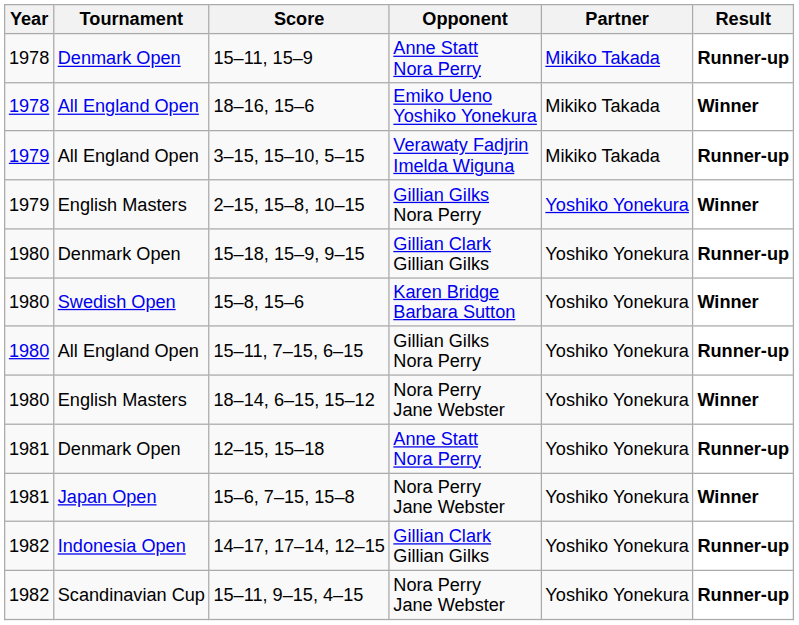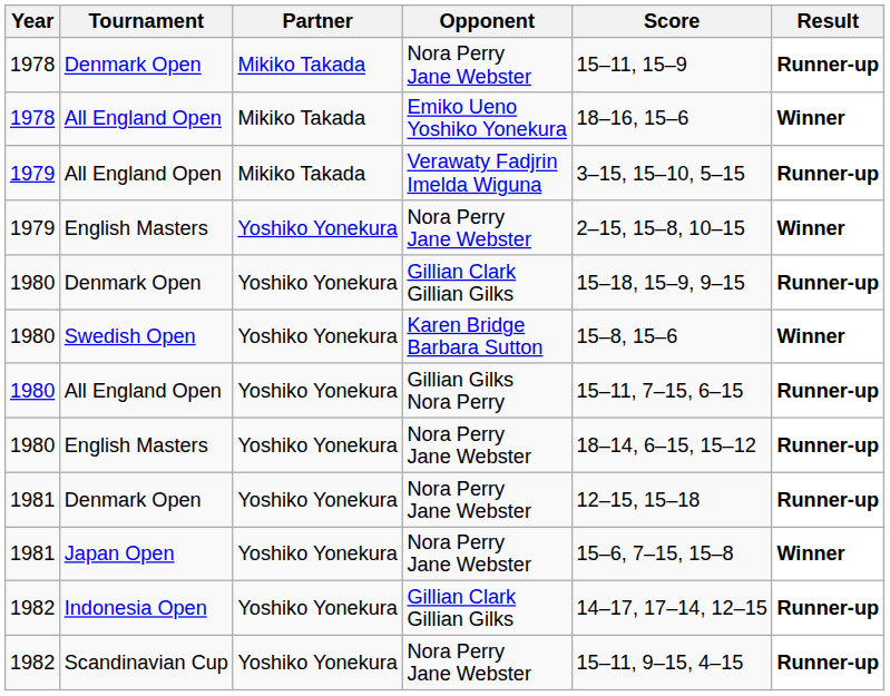 <table class="sortable wikitable" style="font-size: 90%;">
 <tr>
 <th>Year</th>
 <th>Tournament</th>
+<th>Partner</th>
+<th>Opponent</th>
 <th>Score</th>
-<th>Opponent</th>
-<th>Partner</th>
 <th>Result</th>
 </tr>
 <tr>
 <td align="center">1978</td>
 <td align="left"><a href='#'>Denmark Open</a></td>
+<td align="left"> <a href='#'>Mikiko Takada</a></td>
+<td align="left"> Nora Perry<br> <a href='#'>Jane Webster</a></td>
 <td align="left">15–11, 15–9</td>
-<td align="left"> <a href='#'>Anne Statt</a><br> <a href='#'>Nora Perry</a></td>
-<td align="left"> <a href='#'>Mikiko Takada</a></td>
 <td style="text-align:left; background:white"> <strong>Runner-up</strong></td>
 </tr>
 <tr>
 <td align="center"><a href='#'>1978</a></td>
 <td align="left"><a href='#'>All England Open</a></td>
+<td align="left"> Mikiko Takada</td>
+<td align="left"> <a href='#'>Emiko Ueno</a><br> <a href='#'>Yoshiko Yonekura</a></td>
 <td align="left">18–16, 15–6</td>
-<td align="left"> <a href='#'>Emiko Ueno</a><br> <a href='#'>Yoshiko Yonekura</a></td>
-<td align="left"> Mikiko Takada</td>
 <td style="text-align:left; background:white"> <strong>Winner</strong></td>
 </tr>
 <tr>
 <td align="center"><a href='#'>1979</a></td>
 <td align="left">All England Open</td>
+<td align="left"> Mikiko Takada</td>
+<td align="left"> <a href='#'>Verawaty Fadjrin</a><br> <a href='#'>Imelda Wiguna</a></td>
 <td align="left">3–15, 15–10, 5–15</td>
-<td align="left"> <a href='#'>Verawaty Fadjrin</a><br> <a href='#'>Imelda Wiguna</a></td>
-<td align="left"> Mikiko Takada</td>
 <td style="text-align:left; background:white"> <strong>Runner-up</strong></td>
 </tr>
 <tr>
 <td align="center">1979</td>
 <td align="left">English Masters</td>
+<td align="left"> <a href='#'>Yoshiko Yonekura</a></td>
+<td align="left"> Nora Perry<br> <a href='#'>Jane Webster</a></td>
 <td align="left">2–15, 15–8, 10–15</td>
-<td align="left"> <a href='#'>Gillian Gilks</a><br> Nora Perry</td>
-<td align="left"> <a href='#'>Yoshiko Yonekura</a></td>
 <td style="text-align:left; background:white"> <strong>Winner</strong></td>
 </tr>
 <tr>
 <td align="center">1980</td>
 <td align="left">Denmark Open</td>
+<td align="left"> Yoshiko Yonekura</td>
+<td align="left"> <a href='#'>Gillian Clark</a><br> Gillian Gilks</td>
 <td align="left">15–18, 15–9, 9–15</td>
-<td align="left"> <a href='#'>Gillian Clark</a><br> Gillian Gilks</td>
-<td align="left"> Yoshiko Yonekura</td>
 <td style="text-align:left; background:white"> <strong>Runner-up</strong></td>
 </tr>
 <tr>
 <td align="center">1980</td>
 <td align="left"><a href='#'>Swedish Open</a></td>
+<td align="left"> Yoshiko Yonekura</td>
+<td align="left"> <a href='#'>Karen Bridge</a><br> <a href='#'>Barbara Sutton</a></td>
 <td align="left">15–8, 15–6</td>
-<td align="left"> <a href='#'>Karen Bridge</a><br> <a href='#'>Barbara Sutton</a></td>
-<td align="left"> Yoshiko Yonekura</td>
 <td style="text-align:left; background:white"> <strong>Winner</strong></td>
 </tr>
 <tr>
 <td align="center"><a href='#'>1980</a></td>
 <td align="left">All England Open</td>
+<td align="left"> Yoshiko Yonekura</td>
+<td align="left"> Gillian Gilks<br> Nora Perry</td>
 <td align="left">15–11, 7–15, 6–15</td>
-<td align="left"> Gillian Gilks<br> Nora Perry</td>
-<td align="left"> Yoshiko Yonekura</td>
 <td style="text-align:left; background:white"> <strong>Runner-up</strong></td>
 </tr>
 <tr>
 <td align="center">1980</td>
 <td align="left">English Masters</td>
+<td align="left"> Yoshiko Yonekura</td>
+<td align="left"> Nora Perry<br> Jane Webster</td>
 <td align="left">18–14, 6–15, 15–12</td>
-<td align="left"> Nora Perry<br> Jane Webster</td>
-<td align="left"> Yoshiko Yonekura</td>
-<td style="text-align:left; background:white"> <strong>Winner</strong></td>
+<td style="text-align:left; background:white"> <strong>Runner-up</strong></td>
 </tr>
 <tr>
 <td align="center">1981</td>
 <td align="left">Denmark Open</td>
+<td align="left"> Yoshiko Yonekura</td>
+<td align="left"> Nora Perry<br> Jane Webster</td>
 <td align="left">12–15, 15–18</td>
-<td align="left"> <a href='#'>Anne Statt</a><br> <a href='#'>Nora Perry</a></td>
-<td align="left"> Yoshiko Yonekura</td>
 <td style="text-align:left; background:white"> <strong>Runner-up</strong></td>
 </tr>
 <tr>
 <td align="center">1981</td>
 <td align="left"><a href='#'>Japan Open</a></td>
+<td align="left"> Yoshiko Yonekura</td>
+<td align="left"> Nora Perry<br> Jane Webster</td>
 <td align="left">15–6, 7–15, 15–8</td>
-<td align="left"> Nora Perry<br> Jane Webster</td>
-<td align="left"> Yoshiko Yonekura</td>
 <td style="text-align:left; background:white"> <strong>Winner</strong></td>
 </tr>
 <tr>
 <td align="center">1982</td>
 <td align="left"><a href='#'>Indonesia Open</a></td>
+<td align="left"> Yoshiko Yonekura</td>
+<td align="left"> <a href='#'>Gillian Clark</a><br> Gillian Gilks</td>
 <td align="left">14–17, 17–14, 12–15</td>
-<td align="left"> <a href='#'>Gillian Clark</a><br> Gillian Gilks</td>
-<td align="left"> Yoshiko Yonekura</td>
 <td style="text-align:left; background:white"> <strong>Runner-up</strong></td>
 </tr>
 <tr>
 <td align="center">1982</td>
 <td align="left">Scandinavian Cup</td>
+<td align="left"> Yoshiko Yonekura</td>
+<td align="left"> Nora Perry<br> Jane Webster</td>
 <td align="left">15–11, 9–15, 4–15</td>
-<td align="left"> Nora Perry<br> Jane Webster</td>
-<td align="left"> Yoshiko Yonekura</td>
 <td style="text-align:left; background:white"> <strong>Runner-up</strong></td>
 </tr>
 </table>
